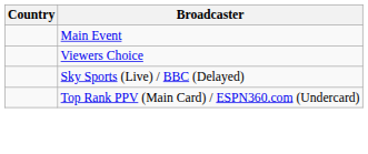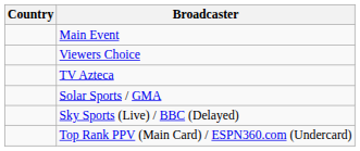 <table class="wikitable">
 <tr>
 <th align=center>Country</th>
 <th align=center>Broadcaster</th>
 </tr>
 <tr>
 <td></td>
 <td><a href='#'>Main Event</a></td>
 </tr>
 <tr>
 <td></td>
 <td><a href='#'>Viewers Choice</a></td>
 </tr>
 <tr>
 <td></td>
+<td><a href='#'>TV Azteca</a></td>
+</tr>
+<tr>
+<td></td>
+<td><a href='#'>Solar Sports</a> / <a href='#'>GMA</a></td>
+</tr>
+<tr>
+<td></td>
 <td><a href='#'>Sky Sports</a> (Live) / <a href='#'>BBC</a> (Delayed)</td>
 </tr>
 <tr>
 <td></td>
 <td><a href='#'>Top Rank PPV</a> (Main Card) / <a href='#'>ESPN360.com</a> (Undercard)</td>
 </tr>
 </table>
